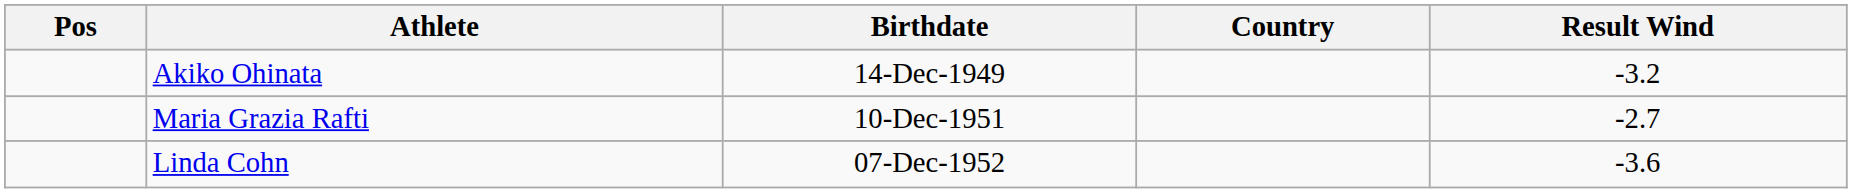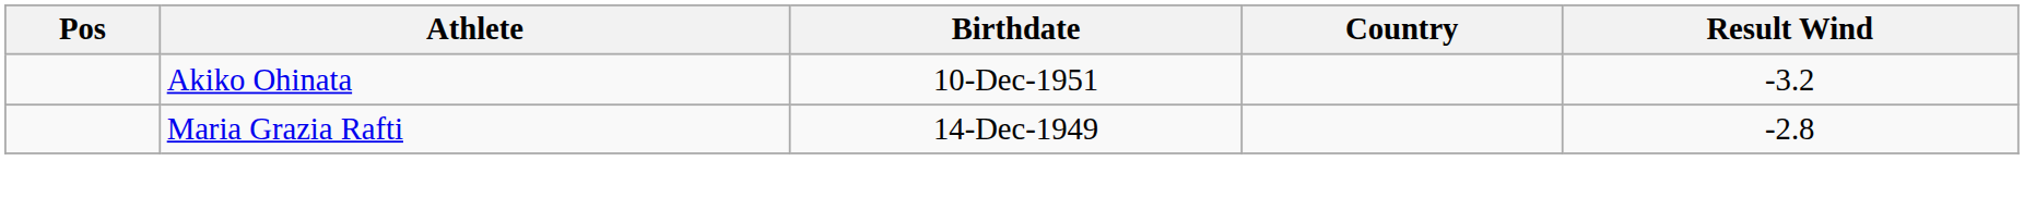 <table class="wikitable"  style="text-align:center; width:65%;">
 <tr>
 <th>Pos</th>
 <th>Athlete</th>
 <th>Birthdate</th>
 <th>Country</th>
 <th>Result Wind</th>
 </tr>
 <tr>
 <td align=center></td>
 <td align=left><a href='#'>Akiko Ohinata</a></td>
-<td>14-Dec-1949</td>
+<td>10-Dec-1951</td>
 <td align=left></td>
 <td> -3.2</td>
 </tr>
 <tr>
 <td align=center></td>
 <td align=left><a href='#'>Maria Grazia Rafti</a></td>
-<td>10-Dec-1951</td>
+<td>14-Dec-1949</td>
 <td align=left></td>
-<td> -2.7</td>
-</tr>
-<tr>
-<td align=center></td>
-<td align=left><a href='#'>Linda Cohn</a></td>
-<td>07-Dec-1952</td>
-<td align=left></td>
-<td> -3.6</td>
+<td> -2.8</td>
 </tr>
 </table>
